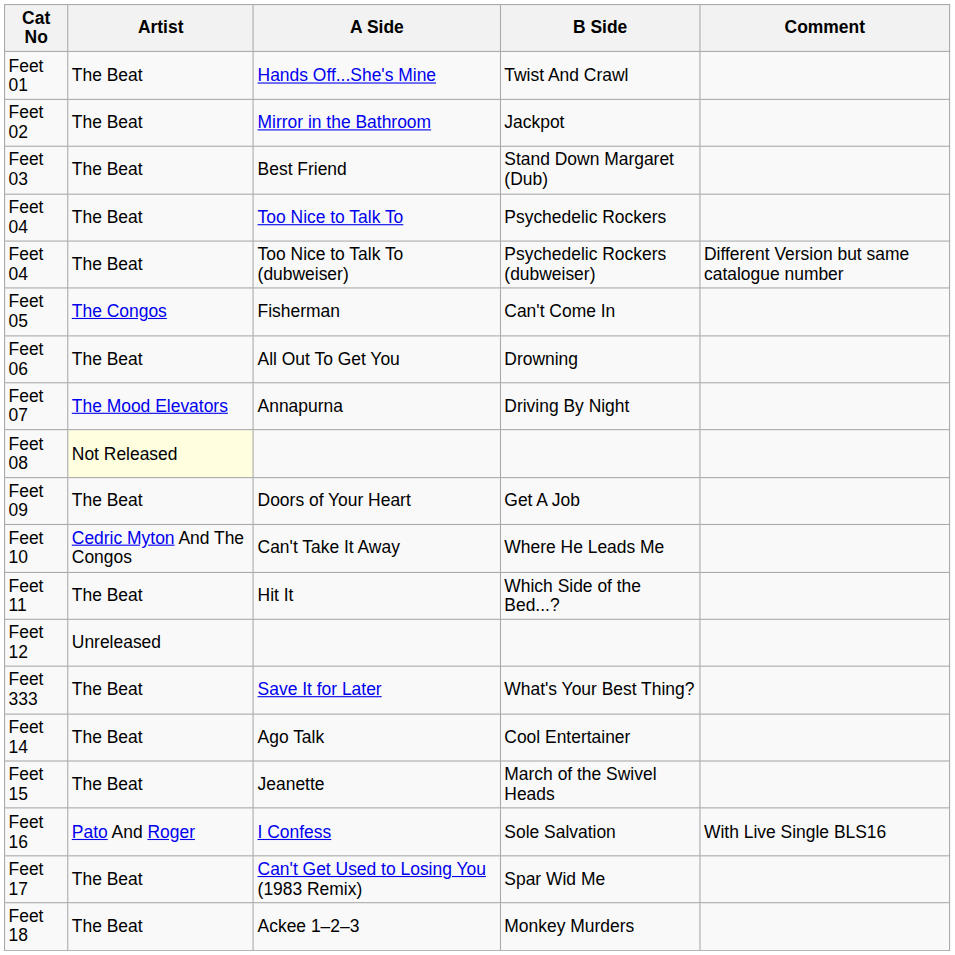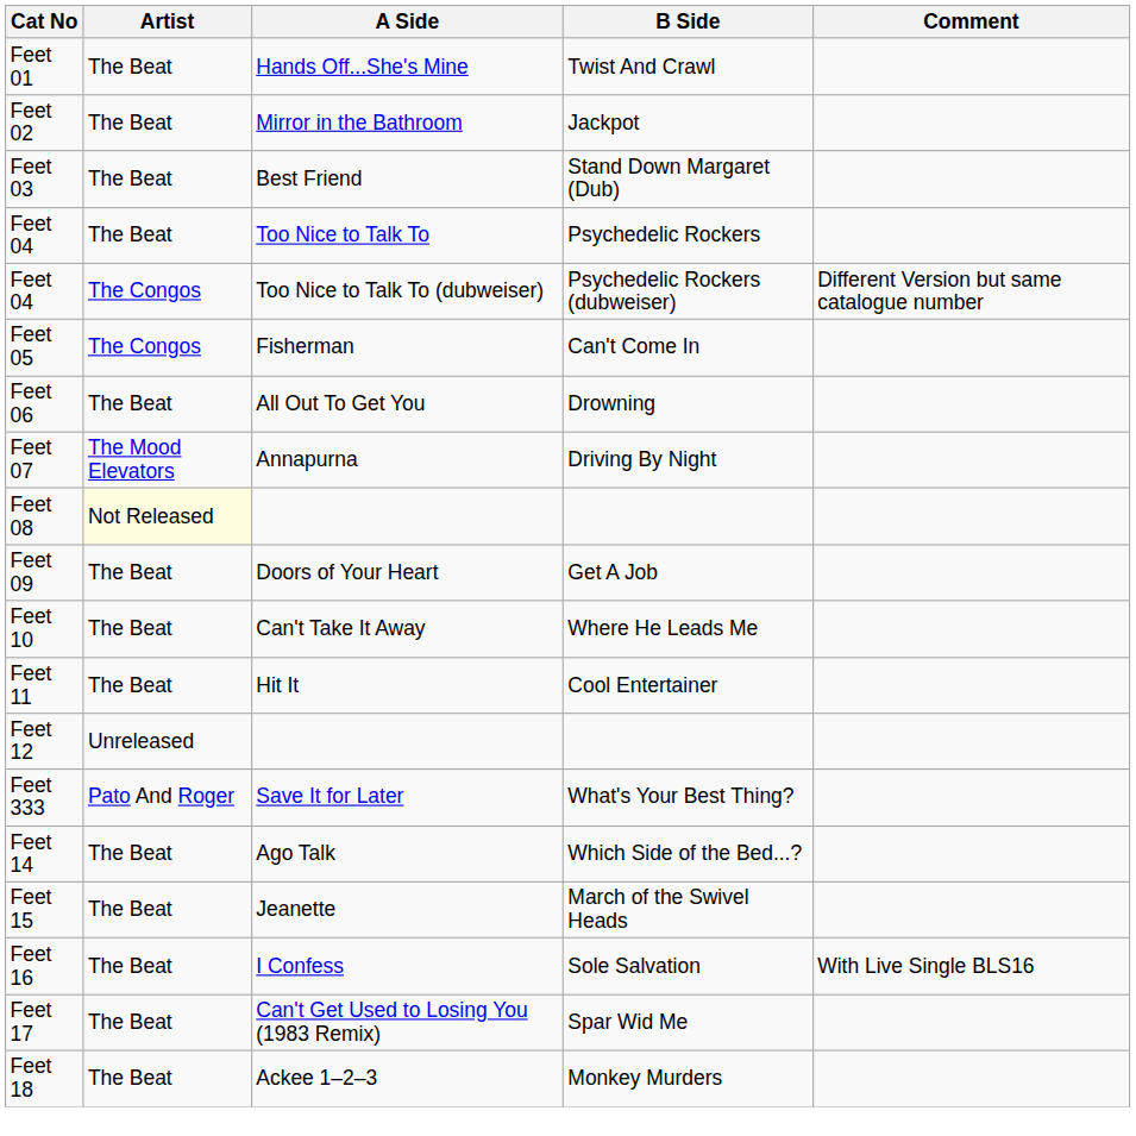 <table class="wikitable">
 <tr>
 <th>Cat No</th>
 <th>Artist</th>
 <th>A Side</th>
 <th>B Side</th>
 <th>Comment</th>
 </tr>
 <tr>
 <td>Feet 01</td>
 <td>The Beat</td>
 <td><a href='#'>Hands Off...She's Mine</a></td>
 <td>Twist And Crawl</td>
 <td></td>
 </tr>
 <tr>
 <td>Feet 02</td>
 <td>The Beat</td>
 <td><a href='#'>Mirror in the Bathroom</a></td>
 <td>Jackpot</td>
 <td></td>
 </tr>
 <tr>
 <td>Feet 03</td>
 <td>The Beat</td>
 <td>Best Friend</td>
 <td>Stand Down Margaret (Dub)</td>
 <td></td>
 </tr>
 <tr>
 <td>Feet 04</td>
 <td>The Beat</td>
 <td><a href='#'>Too Nice to Talk To</a></td>
 <td>Psychedelic Rockers</td>
 <td></td>
 </tr>
 <tr>
 <td>Feet 04</td>
-<td>The Beat</td>
+<td><a href='#'>The Congos</a></td>
 <td>Too Nice to Talk To (dubweiser)</td>
 <td>Psychedelic Rockers (dubweiser)</td>
 <td>Different Version but same catalogue number</td>
 </tr>
 <tr>
 <td>Feet 05</td>
 <td><a href='#'>The Congos</a></td>
 <td>Fisherman</td>
 <td>Can't Come In</td>
 <td></td>
 </tr>
 <tr>
 <td>Feet 06</td>
 <td>The Beat</td>
 <td>All Out To Get You</td>
 <td>Drowning</td>
 <td></td>
 </tr>
 <tr>
 <td>Feet 07</td>
 <td><a href='#'>The Mood Elevators</a></td>
 <td>Annapurna</td>
 <td>Driving By Night</td>
 <td></td>
 </tr>
 <tr>
 <td>Feet 08</td>
 <td style="background: lightyellow;">Not Released</td>
 <td></td>
 <td></td>
 <td></td>
 </tr>
 <tr>
 <td>Feet 09</td>
 <td>The Beat</td>
 <td>Doors of Your Heart</td>
 <td>Get A Job</td>
 <td></td>
 </tr>
 <tr>
 <td>Feet 10</td>
-<td><a href='#'>Cedric Myton</a> And The Congos</td>
+<td>The Beat</td>
 <td>Can't Take It Away</td>
 <td>Where He Leads Me</td>
 <td></td>
 </tr>
 <tr>
 <td>Feet 11</td>
 <td>The Beat</td>
 <td>Hit It</td>
-<td>Which Side of the Bed...?</td>
+<td>Cool Entertainer</td>
 <td></td>
 </tr>
 <tr>
 <td>Feet 12</td>
 <td>Unreleased</td>
 <td></td>
 <td></td>
 <td></td>
 </tr>
 <tr>
 <td>Feet 333</td>
-<td>The Beat</td>
+<td><a href='#'>Pato</a> And <a href='#'>Roger</a></td>
 <td><a href='#'>Save It for Later</a></td>
 <td>What's Your Best Thing?</td>
 <td></td>
 </tr>
 <tr>
 <td>Feet 14</td>
 <td>The Beat</td>
 <td>Ago Talk</td>
-<td>Cool Entertainer</td>
+<td>Which Side of the Bed...?</td>
 <td></td>
 </tr>
 <tr>
 <td>Feet 15</td>
 <td>The Beat</td>
 <td>Jeanette</td>
 <td>March of the Swivel Heads</td>
 <td></td>
 </tr>
 <tr>
 <td>Feet 16</td>
-<td><a href='#'>Pato</a> And <a href='#'>Roger</a></td>
+<td>The Beat</td>
 <td><a href='#'>I Confess</a></td>
 <td>Sole Salvation</td>
 <td>With Live Single BLS16</td>
 </tr>
 <tr>
 <td>Feet 17</td>
 <td>The Beat</td>
 <td><a href='#'>Can't Get Used to Losing You</a> (1983 Remix)</td>
 <td>Spar Wid Me</td>
 <td></td>
 </tr>
 <tr>
 <td>Feet 18</td>
 <td>The Beat</td>
 <td>Ackee 1–2–3</td>
 <td>Monkey Murders</td>
 <td></td>
 </tr>
 </table>
